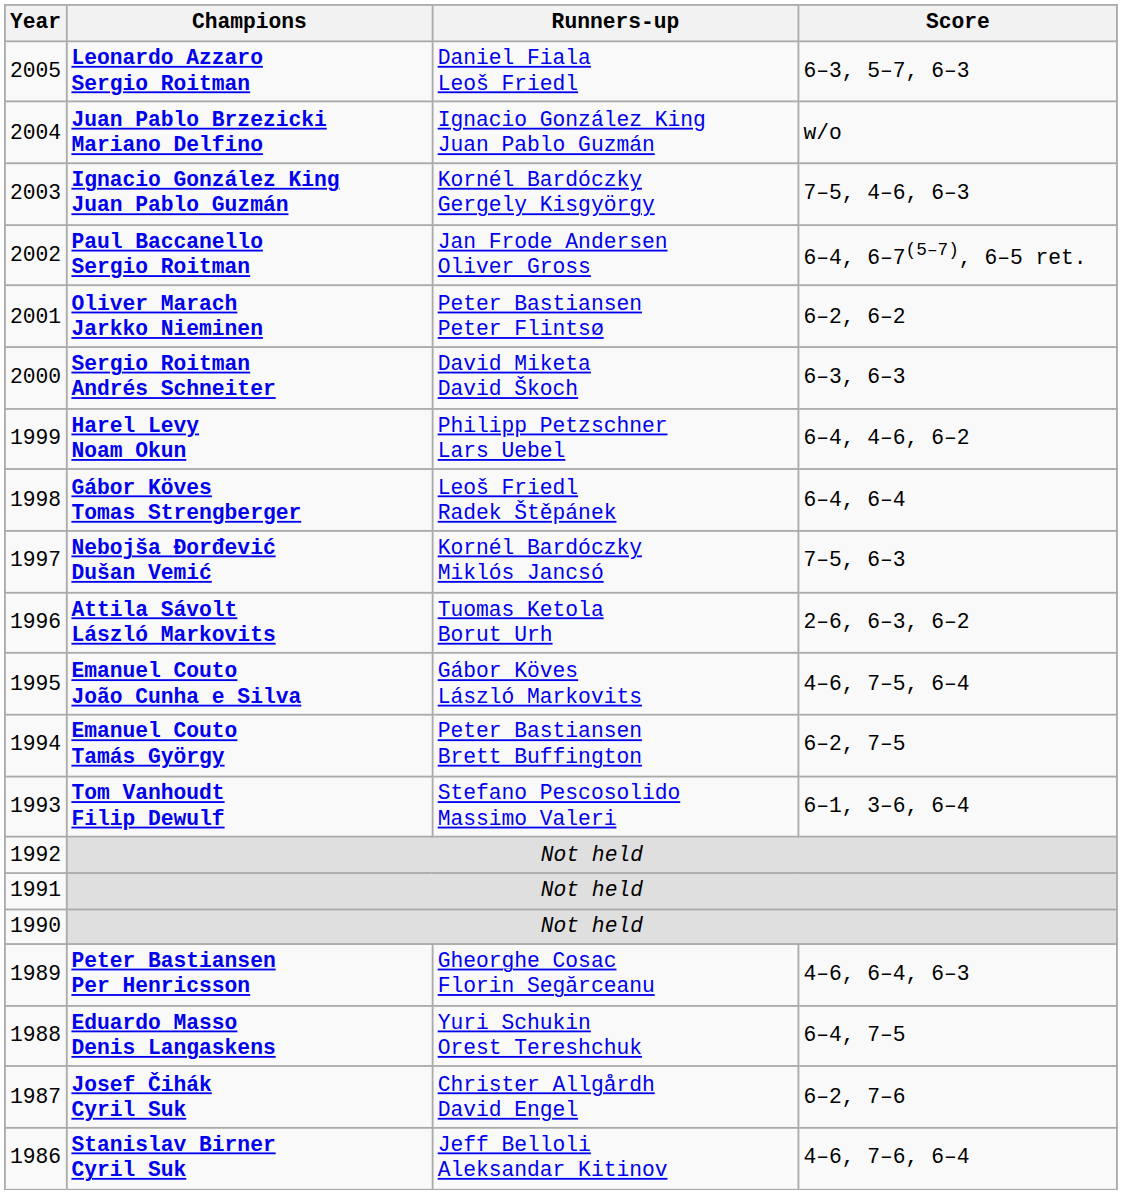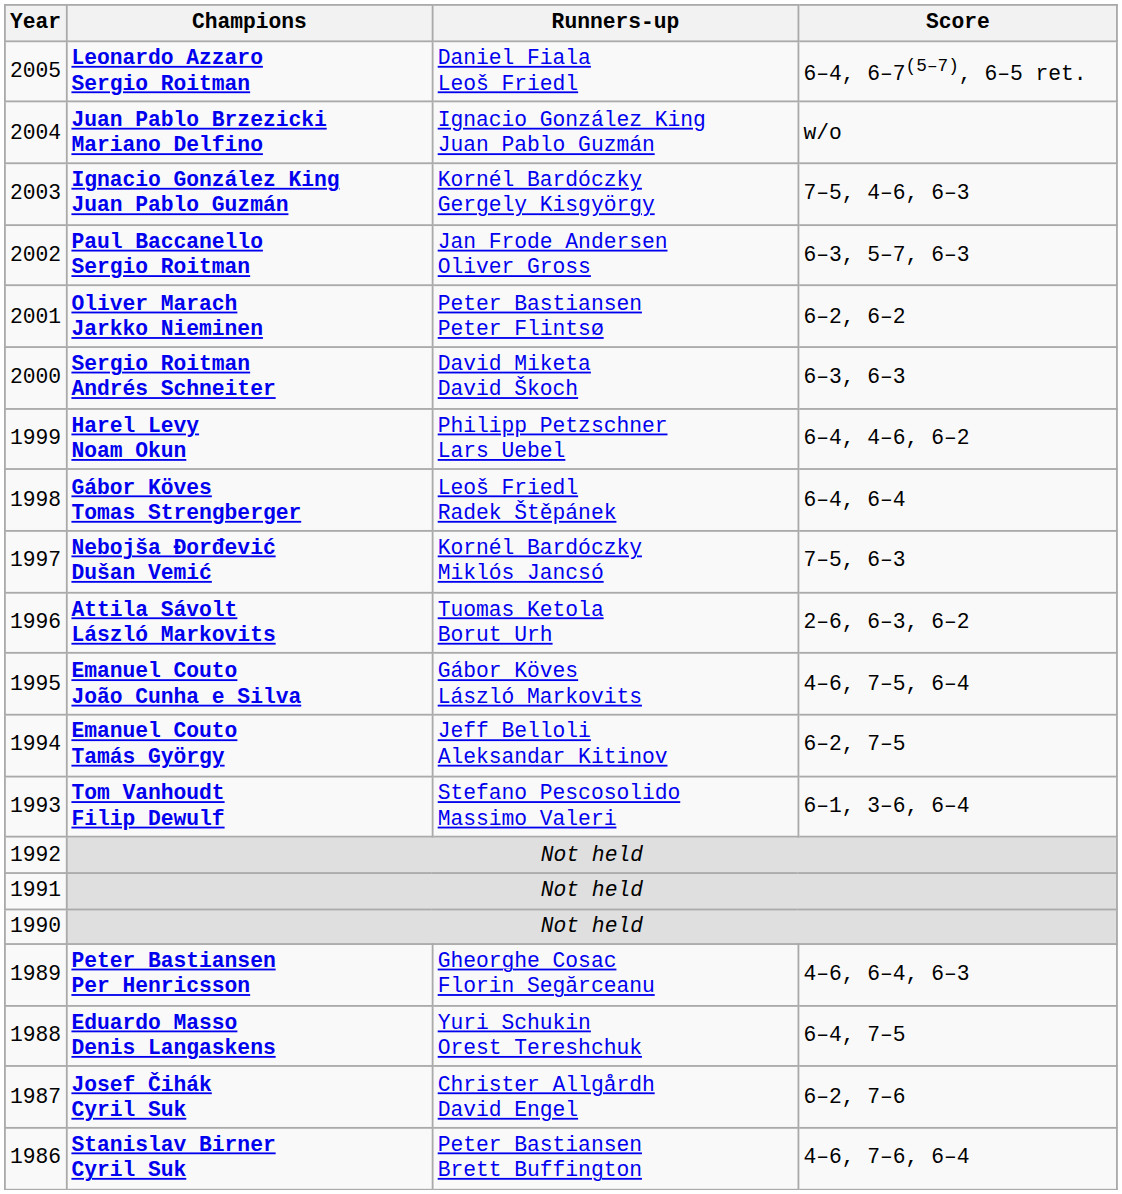 <table class="wikitable" style="font-size:90%">
 <tr>
 <th>Year</th>
 <th width="200">Champions</th>
 <th width="200">Runners-up</th>
 <th width="175">Score</th>
 </tr>
 <tr>
 <td>2005</td>
 <td> <strong><a href='#'>Leonardo Azzaro</a></strong> <br>  <strong><a href='#'>Sergio Roitman</a></strong></td>
 <td> <a href='#'>Daniel Fiala</a> <br>  <a href='#'>Leoš Friedl</a></td>
-<td>6–3, 5–7, 6–3</td>
+<td>6–4, 6–7<sup>(5–7)</sup>, 6–5 ret.</td>
 </tr>
 <tr>
 <td>2004</td>
 <td> <strong><a href='#'>Juan Pablo Brzezicki</a></strong> <br>  <strong><a href='#'>Mariano Delfino</a></strong></td>
 <td> <a href='#'>Ignacio González King</a> <br>  <a href='#'>Juan Pablo Guzmán</a></td>
 <td>w/o</td>
 </tr>
 <tr>
 <td>2003</td>
 <td> <strong><a href='#'>Ignacio González King</a></strong> <br>  <strong><a href='#'>Juan Pablo Guzmán</a></strong></td>
 <td> <a href='#'>Kornél Bardóczky</a> <br>  <a href='#'>Gergely Kisgyörgy</a></td>
 <td>7–5, 4–6, 6–3</td>
 </tr>
 <tr>
 <td>2002</td>
 <td> <strong><a href='#'>Paul Baccanello</a></strong> <br>  <strong><a href='#'>Sergio Roitman</a></strong></td>
 <td> <a href='#'>Jan Frode Andersen</a> <br>  <a href='#'>Oliver Gross</a></td>
-<td>6–4, 6–7<sup>(5–7)</sup>, 6–5 ret.</td>
+<td>6–3, 5–7, 6–3</td>
 </tr>
 <tr>
 <td>2001</td>
 <td> <strong><a href='#'>Oliver Marach</a></strong> <br>  <strong><a href='#'>Jarkko Nieminen</a></strong></td>
 <td> <a href='#'>Peter Bastiansen</a> <br>  <a href='#'>Peter Flintsø</a></td>
 <td>6–2, 6–2</td>
 </tr>
 <tr>
 <td>2000</td>
 <td> <strong><a href='#'>Sergio Roitman</a></strong> <br>  <strong><a href='#'>Andrés Schneiter</a></strong></td>
 <td> <a href='#'>David Miketa</a> <br>  <a href='#'>David Škoch</a></td>
 <td>6–3, 6–3</td>
 </tr>
 <tr>
 <td>1999</td>
 <td> <strong><a href='#'>Harel Levy</a></strong> <br>  <strong><a href='#'>Noam Okun</a></strong></td>
 <td> <a href='#'>Philipp Petzschner</a> <br>  <a href='#'>Lars Uebel</a></td>
 <td>6–4, 4–6, 6–2</td>
 </tr>
 <tr>
 <td>1998</td>
 <td> <strong><a href='#'>Gábor Köves</a></strong> <br>  <strong><a href='#'>Tomas Strengberger</a></strong></td>
 <td> <a href='#'>Leoš Friedl</a> <br>  <a href='#'>Radek Štěpánek</a></td>
 <td>6–4, 6–4</td>
 </tr>
 <tr>
 <td>1997</td>
 <td> <strong><a href='#'>Nebojša Đorđević</a></strong> <br>  <strong><a href='#'>Dušan Vemić</a></strong></td>
 <td> <a href='#'>Kornél Bardóczky</a> <br>  <a href='#'>Miklós Jancsó</a></td>
 <td>7–5, 6–3</td>
 </tr>
 <tr>
 <td>1996</td>
 <td> <strong><a href='#'>Attila Sávolt</a></strong> <br>  <strong><a href='#'>László Markovits</a></strong></td>
 <td> <a href='#'>Tuomas Ketola</a> <br>  <a href='#'>Borut Urh</a></td>
 <td>2–6, 6–3, 6–2</td>
 </tr>
 <tr>
 <td>1995</td>
 <td> <strong><a href='#'>Emanuel Couto</a></strong> <br>  <strong><a href='#'>João Cunha e Silva</a></strong></td>
 <td> <a href='#'>Gábor Köves</a> <br>  <a href='#'>László Markovits</a></td>
 <td>4–6, 7–5, 6–4</td>
 </tr>
 <tr>
 <td>1994</td>
 <td> <strong><a href='#'>Emanuel Couto</a></strong> <br>  <strong><a href='#'>Tamás György</a></strong></td>
-<td> <a href='#'>Peter Bastiansen</a> <br>  <a href='#'>Brett Buffington</a></td>
+<td> <a href='#'>Jeff Belloli</a> <br>  <a href='#'>Aleksandar Kitinov</a></td>
 <td>6–2, 7–5</td>
 </tr>
 <tr>
 <td>1993</td>
 <td> <strong><a href='#'>Tom Vanhoudt</a></strong> <br>  <strong><a href='#'>Filip Dewulf</a></strong></td>
 <td> <a href='#'>Stefano Pescosolido</a> <br>  <a href='#'>Massimo Valeri</a></td>
 <td>6–1, 3–6, 6–4</td>
 </tr>
 <tr>
 <td>1992</td>
 <td colspan=3 align=center style="background:#dfdfdf"><em>Not held</em></td>
 </tr>
 <tr>
 <td>1991</td>
 <td colspan=3 align=center style="background:#dfdfdf"><em>Not held</em></td>
 </tr>
 <tr>
 <td>1990</td>
 <td colspan=3 align=center style="background:#dfdfdf"><em>Not held</em></td>
 </tr>
 <tr>
 <td>1989</td>
 <td> <strong><a href='#'>Peter Bastiansen</a></strong> <br>  <strong><a href='#'>Per Henricsson</a></strong></td>
 <td> <a href='#'>Gheorghe Cosac</a> <br>  <a href='#'>Florin Segărceanu</a></td>
 <td>4–6, 6–4, 6–3</td>
 </tr>
 <tr>
 <td>1988</td>
 <td> <strong><a href='#'>Eduardo Masso</a></strong> <br>  <strong><a href='#'>Denis Langaskens</a></strong></td>
 <td> <a href='#'>Yuri Schukin</a> <br>  <a href='#'>Orest Tereshchuk</a></td>
 <td>6–4, 7–5</td>
 </tr>
 <tr>
 <td>1987</td>
 <td> <strong><a href='#'>Josef Čihák</a></strong> <br>  <strong><a href='#'>Cyril Suk</a></strong></td>
 <td> <a href='#'>Christer Allgårdh</a> <br>  <a href='#'>David Engel</a></td>
 <td>6–2, 7–6</td>
 </tr>
 <tr>
 <td>1986</td>
 <td> <strong><a href='#'>Stanislav Birner</a></strong> <br>  <strong><a href='#'>Cyril Suk</a></strong></td>
-<td> <a href='#'>Jeff Belloli</a> <br>  <a href='#'>Aleksandar Kitinov</a></td>
+<td> <a href='#'>Peter Bastiansen</a> <br>  <a href='#'>Brett Buffington</a></td>
 <td>4–6, 7–6, 6–4</td>
 </tr>
 </table>
